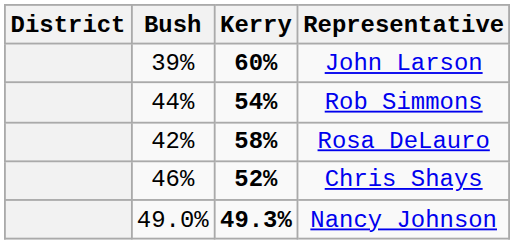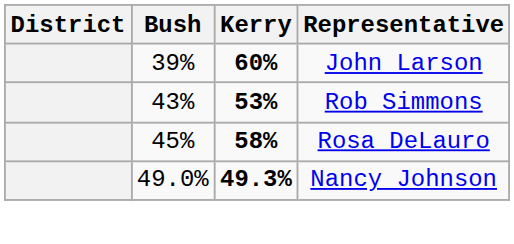 <table class=wikitable>
 <tr>
 <th>District</th>
 <th>Bush</th>
 <th>Kerry</th>
 <th>Representative</th>
 </tr>
 <tr align=center>
 <th></th>
 <td>39%</td>
 <td><strong>60%</strong></td>
 <td><a href='#'>John Larson</a></td>
 </tr>
 <tr align=center>
 <th></th>
-<td>44%</td>
-<td><strong>54%</strong></td>
+<td>43%</td>
+<td><strong>53%</strong></td>
 <td><a href='#'>Rob Simmons</a></td>
 </tr>
 <tr align=center>
 <th></th>
-<td>42%</td>
+<td>45%</td>
 <td><strong>58%</strong></td>
 <td><a href='#'>Rosa DeLauro</a></td>
-</tr>
-<tr align=center>
-<th></th>
-<td>46%</td>
-<td><strong>52%</strong></td>
-<td><a href='#'>Chris Shays</a></td>
 </tr>
 <tr align=center>
 <th></th>
 <td>49.0%</td>
 <td><strong>49.3%</strong></td>
 <td><a href='#'>Nancy Johnson</a></td>
 </tr>
 </table>
